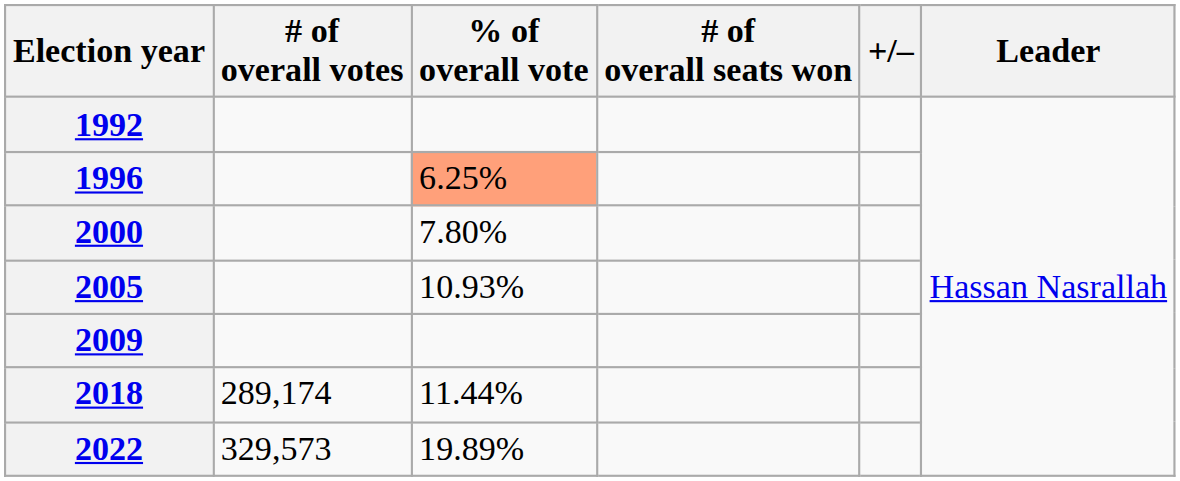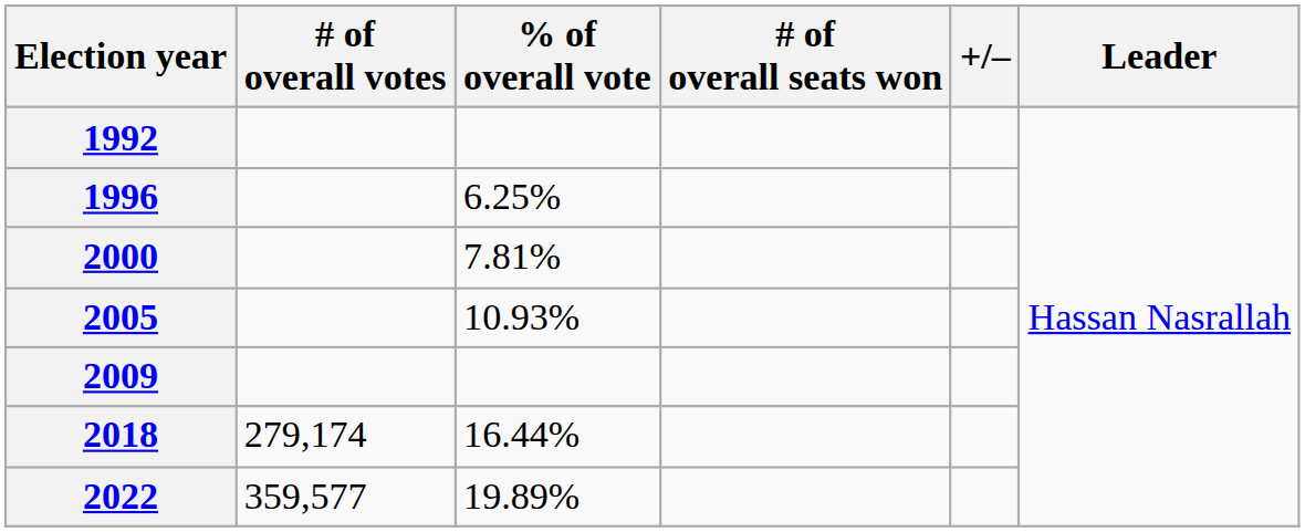 <table class="wikitable">
 <tr>
 <th>Election year</th>
 <th># of<br>overall votes</th>
 <th>% of<br>overall vote</th>
 <th># of<br>overall seats won</th>
 <th>+/–</th>
 <th colspan="2">Leader</th>
 </tr>
 <tr>
 <th><a href='#'>1992</a></th>
 <td></td>
 <td></td>
 <td></td>
 <td></td>
 <td rowspan="7"><a href='#'>Hassan Nasrallah</a></td>
 </tr>
 <tr>
 <th><a href='#'>1996</a></th>
 <td></td>
-<td style="background: lightsalmon;">6.25%</td>
+<td>6.25%</td>
 <td></td>
 <td></td>
 </tr>
 <tr>
 <th><a href='#'>2000</a></th>
 <td></td>
-<td>7.80%</td>
+<td>7.81%</td>
 <td></td>
 <td></td>
 </tr>
 <tr>
 <th><a href='#'>2005</a></th>
 <td></td>
 <td>10.93%</td>
 <td></td>
 <td></td>
 </tr>
 <tr>
 <th><a href='#'>2009</a></th>
 <td></td>
 <td></td>
 <td></td>
 <td></td>
 </tr>
 <tr>
 <th><a href='#'>2018</a></th>
-<td>289,174</td>
-<td>11.44%</td>
+<td>279,174</td>
+<td>16.44%</td>
 <td></td>
 <td></td>
 </tr>
 <tr>
 <th><a href='#'>2022</a></th>
-<td>329,573</td>
+<td>359,577</td>
 <td>19.89%</td>
 <td></td>
 <td></td>
 </tr>
 </table>
